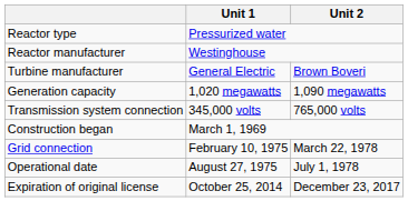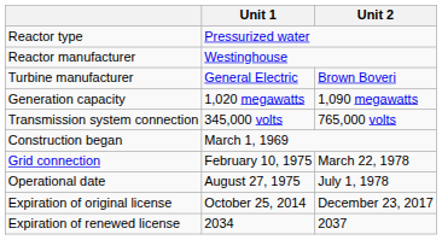 <table class="wikitable">
 <tr>
 <th> </th>
 <th>Unit 1</th>
 <th>Unit 2</th>
 </tr>
 <tr>
 <td>Reactor type</td>
 <td colspan="2"><a href='#'>Pressurized water</a></td>
 </tr>
 <tr>
 <td>Reactor manufacturer</td>
 <td colspan="2"><a href='#'>Westinghouse</a></td>
 </tr>
 <tr>
 <td>Turbine manufacturer</td>
 <td><a href='#'>General Electric</a></td>
 <td><a href='#'>Brown Boveri</a></td>
 </tr>
 <tr>
 <td>Generation capacity</td>
 <td>1,020 <a href='#'>megawatts</a></td>
 <td>1,090 <a href='#'>megawatts</a></td>
 </tr>
 <tr>
 <td>Transmission system connection</td>
 <td>345,000 <a href='#'>volts</a></td>
 <td>765,000 <a href='#'>volts</a></td>
 </tr>
 <tr>
 <td>Construction began</td>
 <td colspan="2">March 1, 1969</td>
 </tr>
 <tr>
 <td><a href='#'>Grid connection</a></td>
 <td>February 10, 1975</td>
 <td>March 22, 1978</td>
 </tr>
 <tr>
 <td>Operational date</td>
 <td>August 27, 1975</td>
 <td>July 1, 1978</td>
 </tr>
 <tr>
 <td>Expiration of original license</td>
 <td>October 25, 2014</td>
 <td>December 23, 2017</td>
 </tr>
+<tr>
+<td>Expiration of renewed license</td>
+<td>2034</td>
+<td>2037</td>
+</tr>
 </table>
